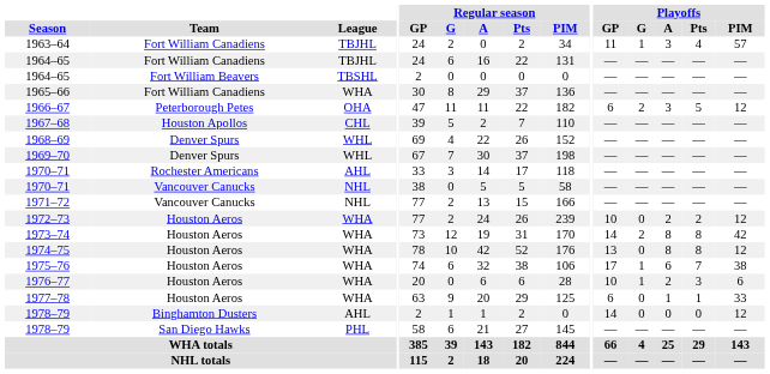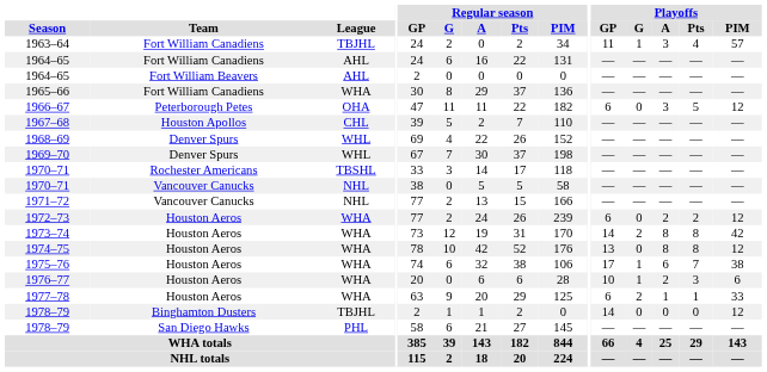 <table border="0" cellpadding="1" cellspacing="0" style="text-align:center; width:60em">
 <tr bgcolor="#e0e0e0">
 <th colspan="3" bgcolor="#ffffff"></th>
 <th rowspan="100" bgcolor="#ffffff"></th>
 <th colspan="5"><a href='#'>Regular season</a></th>
 <th rowspan="100" bgcolor="#ffffff"></th>
 <th colspan="5"><a href='#'>Playoffs</a></th>
 </tr>
 <tr bgcolor="#e0e0e0">
 <th><a href='#'>Season</a></th>
 <th>Team</th>
 <th>League</th>
 <th>GP</th>
 <th><a href='#'>G</a></th>
 <th><a href='#'>A</a></th>
 <th><a href='#'>Pts</a></th>
 <th><a href='#'>PIM</a></th>
 <th>GP</th>
 <th>G</th>
 <th>A</th>
 <th>Pts</th>
 <th>PIM</th>
 </tr>
 <tr>
 <td>1963–64</td>
 <td><a href='#'>Fort William Canadiens</a></td>
 <td><a href='#'>TBJHL</a></td>
 <td>24</td>
 <td>2</td>
 <td>0</td>
 <td>2</td>
 <td>34</td>
 <td>11</td>
 <td>1</td>
 <td>3</td>
 <td>4</td>
 <td>57</td>
 </tr>
 <tr bgcolor="#f0f0f0">
 <td>1964–65</td>
 <td>Fort William Canadiens</td>
-<td>TBJHL</td>
+<td>AHL</td>
 <td>24</td>
 <td>6</td>
 <td>16</td>
 <td>22</td>
 <td>131</td>
 <td>—</td>
 <td>—</td>
 <td>—</td>
 <td>—</td>
 <td>—</td>
 </tr>
 <tr>
 <td>1964–65</td>
 <td><a href='#'>Fort William Beavers</a></td>
-<td><a href='#'>TBSHL</a></td>
+<td><a href='#'>AHL</a></td>
 <td>2</td>
 <td>0</td>
 <td>0</td>
 <td>0</td>
 <td>0</td>
 <td>—</td>
 <td>—</td>
 <td>—</td>
 <td>—</td>
 <td>—</td>
 </tr>
 <tr bgcolor="#f0f0f0">
 <td>1965–66</td>
 <td>Fort William Canadiens</td>
 <td>WHA</td>
 <td>30</td>
 <td>8</td>
 <td>29</td>
 <td>37</td>
 <td>136</td>
 <td>—</td>
 <td>—</td>
 <td>—</td>
 <td>—</td>
 <td>—</td>
 </tr>
 <tr>
 <td><a href='#'>1966–67</a></td>
 <td><a href='#'>Peterborough Petes</a></td>
 <td><a href='#'>OHA</a></td>
 <td>47</td>
 <td>11</td>
 <td>11</td>
 <td>22</td>
 <td>182</td>
 <td>6</td>
-<td>2</td>
+<td>0</td>
 <td>3</td>
 <td>5</td>
 <td>12</td>
 </tr>
 <tr bgcolor="#f0f0f0">
 <td><a href='#'>1967–68</a></td>
 <td><a href='#'>Houston Apollos</a></td>
 <td><a href='#'>CHL</a></td>
 <td>39</td>
 <td>5</td>
 <td>2</td>
 <td>7</td>
 <td>110</td>
 <td>—</td>
 <td>—</td>
 <td>—</td>
 <td>—</td>
 <td>—</td>
 </tr>
 <tr>
 <td><a href='#'>1968–69</a></td>
 <td><a href='#'>Denver Spurs</a></td>
 <td><a href='#'>WHL</a></td>
 <td>69</td>
 <td>4</td>
 <td>22</td>
 <td>26</td>
 <td>152</td>
 <td>—</td>
 <td>—</td>
 <td>—</td>
 <td>—</td>
 <td>—</td>
 </tr>
 <tr bgcolor="#f0f0f0">
 <td><a href='#'>1969–70</a></td>
 <td>Denver Spurs</td>
 <td>WHL</td>
 <td>67</td>
 <td>7</td>
 <td>30</td>
 <td>37</td>
 <td>198</td>
 <td>—</td>
 <td>—</td>
 <td>—</td>
 <td>—</td>
 <td>—</td>
 </tr>
 <tr>
 <td><a href='#'>1970–71</a></td>
 <td><a href='#'>Rochester Americans</a></td>
-<td><a href='#'>AHL</a></td>
+<td><a href='#'>TBSHL</a></td>
 <td>33</td>
 <td>3</td>
 <td>14</td>
 <td>17</td>
 <td>118</td>
 <td>—</td>
 <td>—</td>
 <td>—</td>
 <td>—</td>
 <td>—</td>
 </tr>
 <tr bgcolor="#f0f0f0">
 <td><a href='#'>1970–71</a></td>
 <td><a href='#'>Vancouver Canucks</a></td>
 <td><a href='#'>NHL</a></td>
 <td>38</td>
 <td>0</td>
 <td>5</td>
 <td>5</td>
 <td>58</td>
 <td>—</td>
 <td>—</td>
 <td>—</td>
 <td>—</td>
 <td>—</td>
 </tr>
 <tr>
 <td><a href='#'>1971–72</a></td>
 <td>Vancouver Canucks</td>
 <td>NHL</td>
 <td>77</td>
 <td>2</td>
 <td>13</td>
 <td>15</td>
 <td>166</td>
 <td>—</td>
 <td>—</td>
 <td>—</td>
 <td>—</td>
 <td>—</td>
 </tr>
 <tr bgcolor="#f0f0f0">
 <td><a href='#'>1972–73</a></td>
 <td><a href='#'>Houston Aeros</a></td>
 <td><a href='#'>WHA</a></td>
 <td>77</td>
 <td>2</td>
 <td>24</td>
 <td>26</td>
 <td>239</td>
-<td>10</td>
+<td>6</td>
 <td>0</td>
 <td>2</td>
 <td>2</td>
 <td>12</td>
 </tr>
 <tr>
 <td><a href='#'>1973–74</a></td>
 <td>Houston Aeros</td>
 <td>WHA</td>
 <td>73</td>
 <td>12</td>
 <td>19</td>
 <td>31</td>
 <td>170</td>
 <td>14</td>
 <td>2</td>
 <td>8</td>
 <td>8</td>
 <td>42</td>
 </tr>
 <tr bgcolor="#f0f0f0">
 <td><a href='#'>1974–75</a></td>
 <td>Houston Aeros</td>
 <td>WHA</td>
 <td>78</td>
 <td>10</td>
 <td>42</td>
 <td>52</td>
 <td>176</td>
 <td>13</td>
 <td>0</td>
 <td>8</td>
 <td>8</td>
 <td>12</td>
 </tr>
 <tr>
 <td><a href='#'>1975–76</a></td>
 <td>Houston Aeros</td>
 <td>WHA</td>
 <td>74</td>
 <td>6</td>
 <td>32</td>
 <td>38</td>
 <td>106</td>
 <td>17</td>
 <td>1</td>
 <td>6</td>
 <td>7</td>
 <td>38</td>
 </tr>
 <tr bgcolor="#f0f0f0">
 <td><a href='#'>1976–77</a></td>
 <td>Houston Aeros</td>
 <td>WHA</td>
 <td>20</td>
 <td>0</td>
 <td>6</td>
 <td>6</td>
 <td>28</td>
 <td>10</td>
 <td>1</td>
 <td>2</td>
 <td>3</td>
 <td>6</td>
 </tr>
 <tr>
 <td><a href='#'>1977–78</a></td>
 <td>Houston Aeros</td>
 <td>WHA</td>
 <td>63</td>
 <td>9</td>
 <td>20</td>
 <td>29</td>
 <td>125</td>
 <td>6</td>
-<td>0</td>
+<td>2</td>
 <td>1</td>
 <td>1</td>
 <td>33</td>
 </tr>
 <tr bgcolor="#f0f0f0">
 <td><a href='#'>1978–79</a></td>
 <td><a href='#'>Binghamton Dusters</a></td>
-<td>AHL</td>
+<td>TBJHL</td>
 <td>2</td>
 <td>1</td>
 <td>1</td>
 <td>2</td>
 <td>0</td>
 <td>14</td>
 <td>0</td>
 <td>0</td>
 <td>0</td>
 <td>12</td>
 </tr>
 <tr>
 <td><a href='#'>1978–79</a></td>
 <td><a href='#'>San Diego Hawks</a></td>
 <td><a href='#'>PHL</a></td>
 <td>58</td>
 <td>6</td>
 <td>21</td>
 <td>27</td>
 <td>145</td>
 <td>—</td>
 <td>—</td>
 <td>—</td>
 <td>—</td>
 <td>—</td>
 </tr>
 <tr bgcolor="#e0e0e0">
 <th colspan="3">WHA totals</th>
 <th>385</th>
 <th>39</th>
 <th>143</th>
 <th>182</th>
 <th>844</th>
 <th>66</th>
 <th>4</th>
 <th>25</th>
 <th>29</th>
 <th>143</th>
 </tr>
 <tr bgcolor="#e0e0e0">
 <th colspan="3">NHL totals</th>
 <th>115</th>
 <th>2</th>
 <th>18</th>
 <th>20</th>
 <th>224</th>
 <th>—</th>
 <th>—</th>
 <th>—</th>
 <th>—</th>
 <th>—</th>
 </tr>
 </table>
